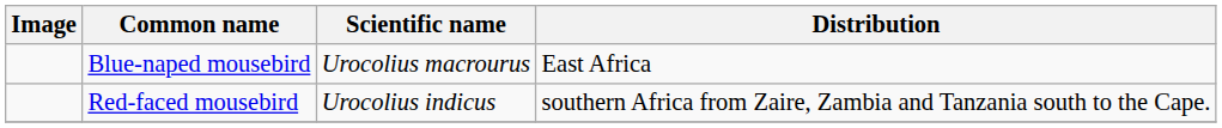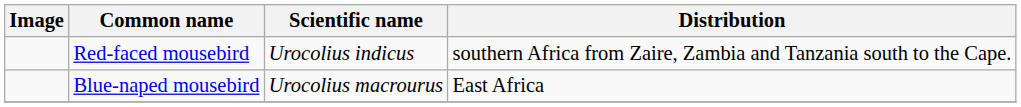 <table class="wikitable sortable">
 <tr>
 <th>Image</th>
 <th>Common name</th>
 <th>Scientific name</th>
 <th>Distribution</th>
 </tr>
 <tr>
 <td></td>
+<td><a href='#'>Red-faced mousebird</a></td>
+<td><em>Urocolius indicus</em></td>
+<td>southern Africa from Zaire, Zambia and Tanzania south to the Cape.</td>
+</tr>
+<tr>
+<td></td>
 <td><a href='#'>Blue-naped mousebird</a></td>
 <td><em>Urocolius macrourus</em></td>
 <td>East Africa</td>
 </tr>
 <tr>
-<td></td>
-<td><a href='#'>Red-faced mousebird</a></td>
-<td><em>Urocolius indicus</em></td>
-<td>southern Africa from Zaire, Zambia and Tanzania south to the Cape.</td>
-</tr>
-<tr>
 </tr>
 </table>
